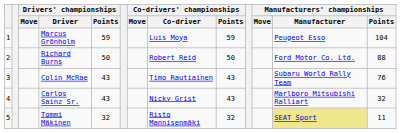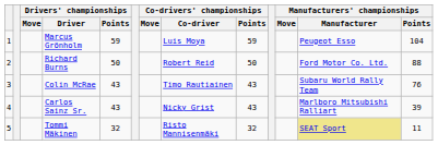 <table class="wikitable" style="font-size:85%;">
 <tr>
 <th rowspan="2"></th>
 <th rowspan="7" style="width:5px;"></th>
 <th colspan="3">Drivers' championships</th>
 <th rowspan="7" style="width:5px;"></th>
 <th colspan="3" nowrap="">Co-drivers' championships</th>
 <th rowspan="7" style="width:5px;"></th>
 <th colspan="3" nowrap="">Manufacturers' championships</th>
 </tr>
 <tr>
 <th>Move</th>
 <th>Driver</th>
 <th>Points</th>
 <th>Move</th>
 <th>Co-driver</th>
 <th>Points</th>
 <th>Move</th>
 <th>Manufacturer</th>
 <th>Points</th>
 </tr>
 <tr>
 <td align="center">1</td>
 <td align="center"></td>
 <td> <a href='#'>Marcus Grönholm</a></td>
 <td align="center">59</td>
 <td align="center"></td>
 <td> <a href='#'>Luis Moya</a></td>
 <td align="center">59</td>
 <td align="center"></td>
 <td> <a href='#'>Peugeot Esso</a></td>
 <td align="center">104</td>
 </tr>
 <tr>
 <td align="center">2</td>
 <td align="center"></td>
 <td> <a href='#'>Richard Burns</a></td>
 <td align="center">50</td>
 <td align="center"></td>
 <td> <a href='#'>Robert Reid</a></td>
 <td align="center">50</td>
 <td align="center"></td>
 <td> <a href='#'>Ford Motor Co. Ltd.</a></td>
 <td align="center">88</td>
 </tr>
 <tr>
 <td align="center">3</td>
 <td align="center"></td>
 <td> <a href='#'>Colin McRae</a></td>
 <td align="center">43</td>
 <td align="center"></td>
 <td> <a href='#'>Timo Rautiainen</a></td>
 <td align="center">43</td>
 <td align="center"></td>
 <td> <a href='#'>Subaru World Rally Team</a></td>
 <td align="center">76</td>
 </tr>
 <tr>
 <td align="center">4</td>
 <td align="center"></td>
 <td> <a href='#'>Carlos Sainz Sr.</a></td>
 <td align="center">43</td>
 <td align="center"></td>
 <td> <a href='#'>Nicky Grist</a></td>
 <td align="center">43</td>
 <td align="center"></td>
 <td> <a href='#'>Marlboro Mitsubishi Ralliart</a></td>
-<td align="center">32</td>
+<td align="center">39</td>
 </tr>
 <tr>
 <td align="center">5</td>
 <td align="center"></td>
 <td> <a href='#'>Tommi Mäkinen</a></td>
 <td align="center">32</td>
 <td align="center"></td>
 <td> <a href='#'>Risto Mannisenmäki</a></td>
 <td align="center">32</td>
 <td align="center"></td>
 <td style="background: khaki;"> <a href='#'>SEAT Sport</a></td>
 <td align="center">11</td>
 </tr>
 </table>
